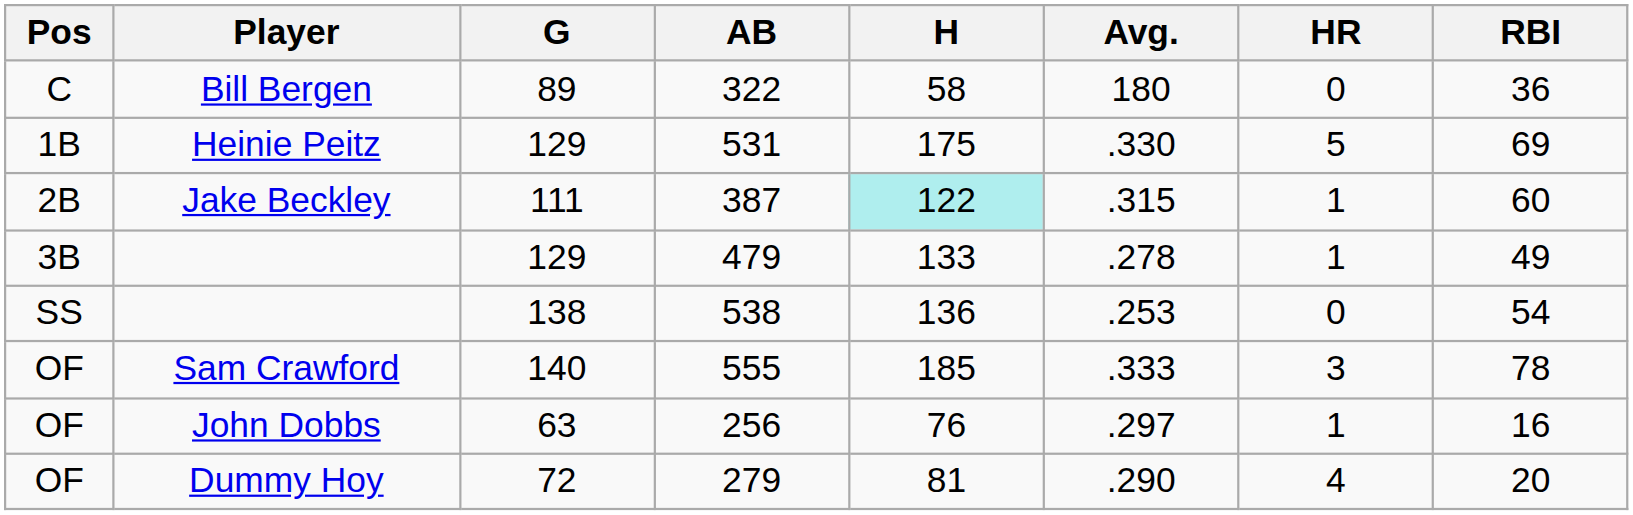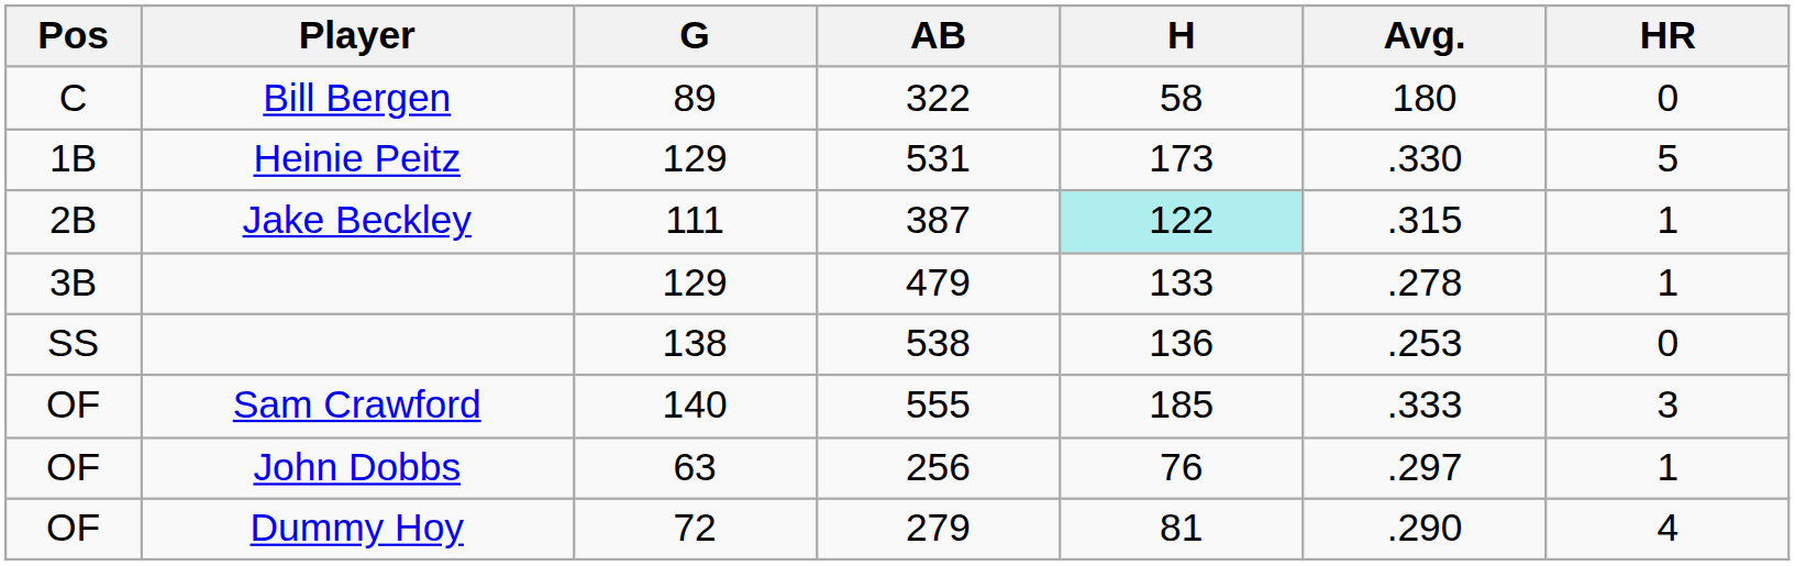 <table class="wikitable sortable">
 <tr>
 <th bgcolor="#DDDDFF" width="5%">Pos</th>
 <th bgcolor="#DDDDFF" width="16%">Player</th>
 <th bgcolor="#DDDDFF" width="9%">G</th>
 <th bgcolor="#DDDDFF" width="9%">AB</th>
 <th bgcolor="#DDDDFF" width="9%">H</th>
 <th bgcolor="#DDDDFF" width="9%">Avg.</th>
 <th bgcolor="#DDDDFF" width="9%">HR</th>
-<th bgcolor="#DDDDFF" width="9%">RBI</th>
 </tr>
 <tr align="center">
 <td>C</td>
 <td><a href='#'>Bill Bergen</a></td>
 <td>89</td>
 <td>322</td>
 <td>58</td>
 <td>180</td>
 <td>0</td>
-<td>36</td>
 </tr>
 <tr align=center>
 <td>1B</td>
 <td><a href='#'>Heinie Peitz</a></td>
 <td>129</td>
 <td>531</td>
-<td>175</td>
+<td>173</td>
 <td>.330</td>
 <td>5</td>
-<td>69</td>
 </tr>
 <tr align=center>
 <td>2B</td>
 <td><a href='#'>Jake Beckley</a></td>
 <td>111</td>
 <td>387</td>
 <td style="background: paleturquoise;">122</td>
 <td>.315</td>
 <td>1</td>
-<td>60</td>
 </tr>
 <tr align=center>
 <td>3B</td>
 <td></td>
 <td>129</td>
 <td>479</td>
 <td>133</td>
 <td>.278</td>
 <td>1</td>
-<td>49</td>
 </tr>
 <tr align="center">
 <td>SS</td>
 <td></td>
 <td>138</td>
 <td>538</td>
 <td>136</td>
 <td>.253</td>
 <td>0</td>
-<td>54</td>
 </tr>
 <tr align="center">
 <td>OF</td>
 <td><a href='#'>Sam Crawford</a></td>
 <td>140</td>
 <td>555</td>
 <td>185</td>
 <td>.333</td>
 <td>3</td>
-<td>78</td>
 </tr>
 <tr align=center>
 <td>OF</td>
 <td><a href='#'>John Dobbs</a></td>
 <td>63</td>
 <td>256</td>
 <td>76</td>
 <td>.297</td>
 <td>1</td>
-<td>16</td>
 </tr>
 <tr align=center>
 <td>OF</td>
 <td><a href='#'>Dummy Hoy</a></td>
 <td>72</td>
 <td>279</td>
 <td>81</td>
 <td>.290</td>
 <td>4</td>
-<td>20</td>
 </tr>
 </table>
